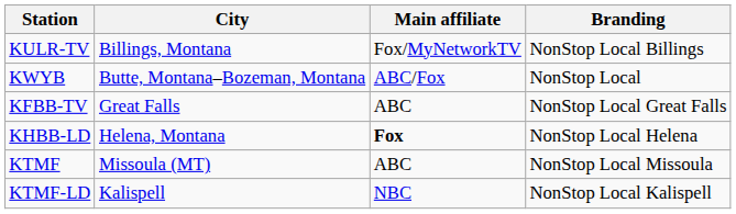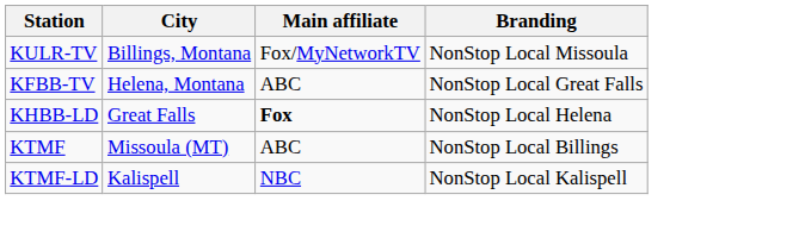 <table class="wikitable">
 <tr>
 <th>Station</th>
 <th>City</th>
 <th>Main affiliate</th>
 <th>Branding</th>
 </tr>
 <tr>
 <td><a href='#'>KULR-TV</a></td>
 <td><a href='#'>Billings, Montana</a></td>
 <td>Fox/<a href='#'>MyNetworkTV</a></td>
-<td>NonStop Local Billings</td>
-</tr>
-<tr>
-<td><a href='#'>KWYB</a></td>
-<td><a href='#'>Butte, Montana</a>–<a href='#'>Bozeman, Montana</a></td>
-<td><a href='#'>ABC</a>/<a href='#'>Fox</a></td>
-<td>NonStop Local</td>
+<td>NonStop Local Missoula</td>
 </tr>
 <tr>
 <td><a href='#'>KFBB-TV</a></td>
-<td><a href='#'>Great Falls</a></td>
+<td><a href='#'>Helena, Montana</a></td>
 <td>ABC</td>
 <td>NonStop Local Great Falls</td>
 </tr>
 <tr>
 <td><a href='#'>KHBB-LD</a></td>
-<td><a href='#'>Helena, Montana</a></td>
+<td><a href='#'>Great Falls</a></td>
 <td><strong>Fox</strong></td>
 <td>NonStop Local Helena</td>
 </tr>
 <tr>
 <td><a href='#'>KTMF</a></td>
 <td><a href='#'>Missoula (MT)</a></td>
 <td>ABC</td>
-<td>NonStop Local Missoula</td>
+<td>NonStop Local Billings</td>
 </tr>
 <tr>
 <td><a href='#'>KTMF-LD</a></td>
 <td><a href='#'>Kalispell</a></td>
 <td><a href='#'>NBC</a></td>
 <td>NonStop Local Kalispell</td>
 </tr>
 </table>
